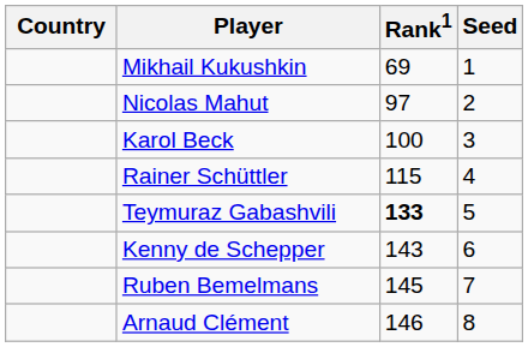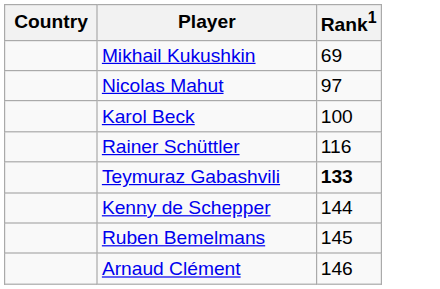 <table class="sortable wikitable">
 <tr>
 <th width="70">Country</th>
 <th width="175">Player</th>
 <th>Rank<sup>1</sup></th>
-<th>Seed</th>
 </tr>
 <tr>
 <td></td>
 <td><a href='#'>Mikhail Kukushkin</a></td>
 <td>69</td>
-<td>1</td>
 </tr>
 <tr>
 <td></td>
 <td><a href='#'>Nicolas Mahut</a></td>
 <td>97</td>
-<td>2</td>
 </tr>
 <tr>
 <td></td>
 <td><a href='#'>Karol Beck</a></td>
 <td>100</td>
-<td>3</td>
 </tr>
 <tr>
 <td></td>
 <td><a href='#'>Rainer Schüttler</a></td>
-<td>115</td>
-<td>4</td>
+<td>116</td>
 </tr>
 <tr>
 <td></td>
 <td><a href='#'>Teymuraz Gabashvili</a></td>
 <td><strong>133</strong></td>
-<td>5</td>
 </tr>
 <tr>
 <td></td>
 <td><a href='#'>Kenny de Schepper</a></td>
-<td>143</td>
-<td>6</td>
+<td>144</td>
 </tr>
 <tr>
 <td></td>
 <td><a href='#'>Ruben Bemelmans</a></td>
 <td>145</td>
-<td>7</td>
 </tr>
 <tr>
 <td></td>
 <td><a href='#'>Arnaud Clément</a></td>
 <td>146</td>
-<td>8</td>
 </tr>
 </table>
